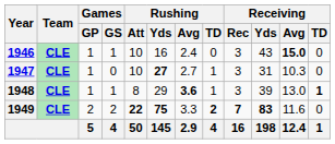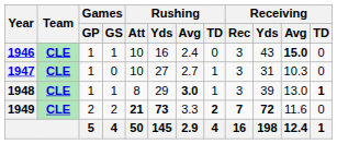 <table class="wikitable" style="text-align:center;">
 <tr>
 <th rowspan="2">Year</th>
 <th rowspan="2">Team</th>
 <th colspan="2">Games</th>
 <th colspan="4">Rushing</th>
 <th colspan="4">Receiving</th>
 </tr>
 <tr>
 <th>GP</th>
 <th>GS</th>
 <th>Att</th>
 <th>Yds</th>
 <th>Avg</th>
 <th>TD</th>
 <th>Rec</th>
 <th>Yds</th>
 <th>Avg</th>
 <th>TD</th>
 </tr>
 <tr>
 <th><a href='#'>1946</a></th>
 <th style="background:#afe6ba; width:3em;"><a href='#'>CLE</a></th>
 <td>1</td>
 <td>1</td>
 <td>10</td>
 <td>16</td>
 <td>2.4</td>
 <td>0</td>
 <td>3</td>
 <td>43</td>
 <td><strong>15.0</strong></td>
 <td>0</td>
 </tr>
 <tr>
 <th><a href='#'>1947</a></th>
 <th style="background:#afe6ba; width:3em;"><a href='#'>CLE</a></th>
 <td>1</td>
 <td>0</td>
 <td>10</td>
-<td><strong>27</strong></td>
+<td>27</td>
 <td>2.7</td>
 <td>1</td>
 <td>3</td>
 <td>31</td>
 <td>10.3</td>
 <td>0</td>
 </tr>
 <tr>
 <th>1948</th>
 <th style="background:#afe6ba; width:3em;"><a href='#'>CLE</a></th>
 <td>1</td>
 <td>1</td>
 <td>8</td>
 <td>29</td>
-<td><strong>3.6</strong></td>
+<td><strong>3.0</strong></td>
 <td>1</td>
 <td>3</td>
 <td>39</td>
 <td>13.0</td>
 <td><strong>1</strong></td>
 </tr>
 <tr>
 <th>1949</th>
 <th style="background:#afe6ba; width:3em;"><a href='#'>CLE</a></th>
 <td>2</td>
 <td>2</td>
-<td><strong>22</strong></td>
-<td><strong>75</strong></td>
+<td><strong>21</strong></td>
+<td><strong>73</strong></td>
 <td>3.3</td>
 <td><strong>2</strong></td>
 <td><strong>7</strong></td>
-<td><strong>83</strong></td>
+<td><strong>72</strong></td>
 <td>11.6</td>
 <td>0</td>
 </tr>
 <tr>
 <th colspan="2"></th>
 <th>5</th>
 <th>4</th>
 <th>50</th>
 <th>145</th>
 <th>2.9</th>
 <th>4</th>
 <th>16</th>
 <th>198</th>
 <th>12.4</th>
 <th>1</th>
 </tr>
 </table>
